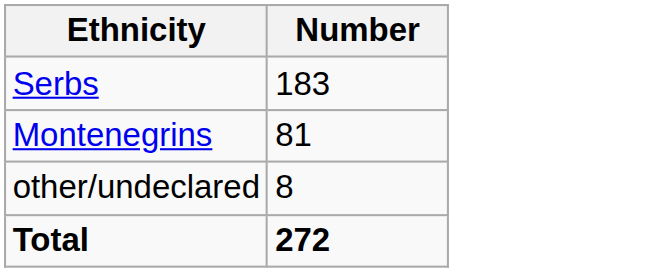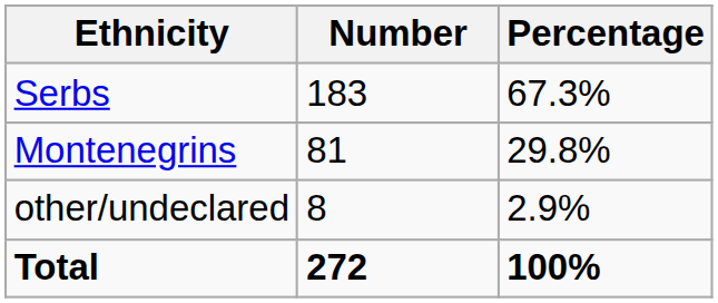 <table class="wikitable">
 <tr>
 <th width="100px">Ethnicity</th>
 <th width="80px">Number</th>
+<th width="80px">Percentage</th>
 </tr>
 <tr>
 <td><a href='#'>Serbs</a></td>
 <td>183</td>
+<td>67.3%</td>
 </tr>
 <tr>
 <td><a href='#'>Montenegrins</a></td>
 <td>81</td>
+<td>29.8%</td>
 </tr>
 <tr>
 <td>other/undeclared</td>
 <td>8</td>
+<td>2.9%</td>
 </tr>
 <tr>
 <td><strong>Total</strong></td>
 <td><strong>272</strong></td>
+<td><strong>100%</strong></td>
 </tr>
 </table>
